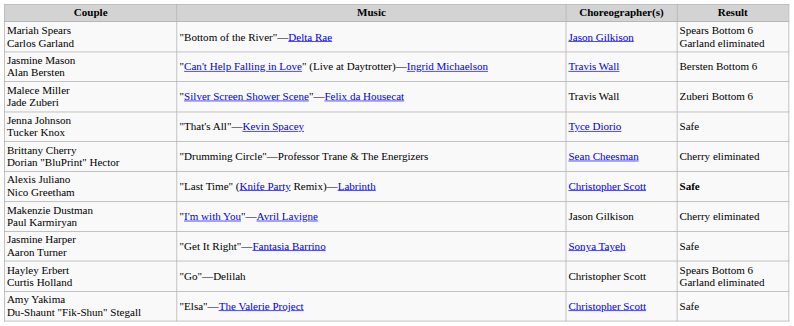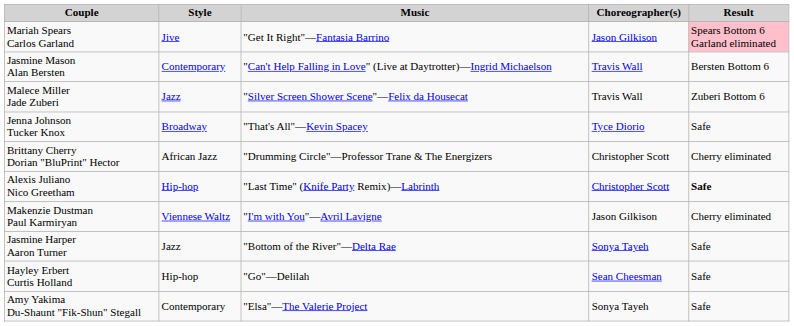 <table class="wikitable" style="width:90%;">
 <tr style="background:lightgrey; text-align:center;">
 <td><strong>Couple</strong></td>
+<td><strong>Style</strong></td>
 <td><strong>Music</strong></td>
 <td><strong>Choreographer(s)</strong></td>
 <td><strong>Result</strong></td>
 </tr>
 <tr>
 <td>Mariah Spears<br>Carlos Garland</td>
-<td>"Bottom of the River"—<a href='#'>Delta Rae</a></td>
+<td><a href='#'>Jive</a></td>
+<td>"Get It Right"—<a href='#'>Fantasia Barrino</a></td>
 <td><a href='#'>Jason Gilkison</a></td>
-<td>Spears Bottom 6<br>Garland eliminated</td>
+<td style="background: pink;">Spears Bottom 6<br>Garland eliminated</td>
 </tr>
 <tr>
 <td>Jasmine Mason<br>Alan Bersten</td>
+<td><a href='#'>Contemporary</a></td>
 <td>"<a href='#'>Can't Help Falling in Love</a>" (Live at Daytrotter)—<a href='#'>Ingrid Michaelson</a></td>
 <td><a href='#'>Travis Wall</a></td>
 <td>Bersten Bottom 6</td>
 </tr>
 <tr>
 <td>Malece Miller<br>Jade Zuberi</td>
+<td><a href='#'>Jazz</a></td>
 <td>"<a href='#'>Silver Screen Shower Scene</a>"—<a href='#'>Felix da Housecat</a></td>
 <td>Travis Wall</td>
 <td>Zuberi Bottom 6</td>
 </tr>
 <tr>
 <td>Jenna Johnson<br>Tucker Knox</td>
+<td><a href='#'>Broadway</a></td>
 <td>"That's All"—<a href='#'>Kevin Spacey</a></td>
 <td><a href='#'>Tyce Diorio</a></td>
 <td>Safe</td>
 </tr>
 <tr>
 <td>Brittany Cherry<br>Dorian "BluPrint" Hector</td>
+<td>African Jazz</td>
 <td>"Drumming Circle"—Professor Trane & The Energizers</td>
-<td><a href='#'>Sean Cheesman</a></td>
+<td>Christopher Scott</td>
 <td>Cherry eliminated</td>
 </tr>
 <tr>
 <td>Alexis Juliano<br>Nico Greetham</td>
+<td><a href='#'>Hip-hop</a></td>
 <td>"Last Time" (<a href='#'>Knife Party</a> Remix)—<a href='#'>Labrinth</a></td>
 <td><a href='#'>Christopher Scott</a></td>
 <td><strong>Safe</strong></td>
 </tr>
 <tr>
 <td>Makenzie Dustman<br>Paul Karmiryan</td>
+<td><a href='#'>Viennese Waltz</a></td>
 <td>"<a href='#'>I'm with You</a>"—<a href='#'>Avril Lavigne</a></td>
 <td>Jason Gilkison</td>
 <td>Cherry eliminated</td>
 </tr>
 <tr>
 <td>Jasmine Harper<br>Aaron Turner</td>
-<td>"Get It Right"—<a href='#'>Fantasia Barrino</a></td>
+<td>Jazz</td>
+<td>"Bottom of the River"—<a href='#'>Delta Rae</a></td>
 <td><a href='#'>Sonya Tayeh</a></td>
 <td>Safe</td>
 </tr>
 <tr>
 <td>Hayley Erbert<br>Curtis Holland</td>
+<td>Hip-hop</td>
 <td>"Go"—Delilah</td>
-<td>Christopher Scott</td>
-<td>Spears Bottom 6<br>Garland eliminated</td>
+<td><a href='#'>Sean Cheesman</a></td>
+<td>Safe</td>
 </tr>
 <tr>
 <td>Amy Yakima<br>Du-Shaunt "Fik-Shun" Stegall</td>
+<td>Contemporary</td>
 <td>"Elsa"—<a href='#'>The Valerie Project</a></td>
-<td><a href='#'>Christopher Scott</a></td>
+<td>Sonya Tayeh</td>
 <td>Safe</td>
 </tr>
 </table>
